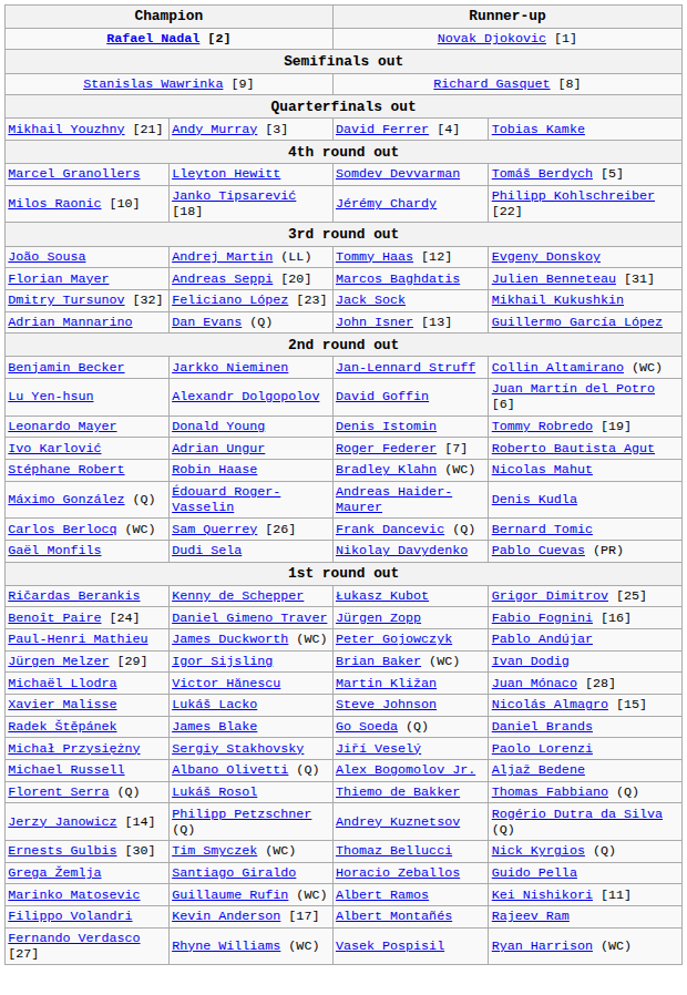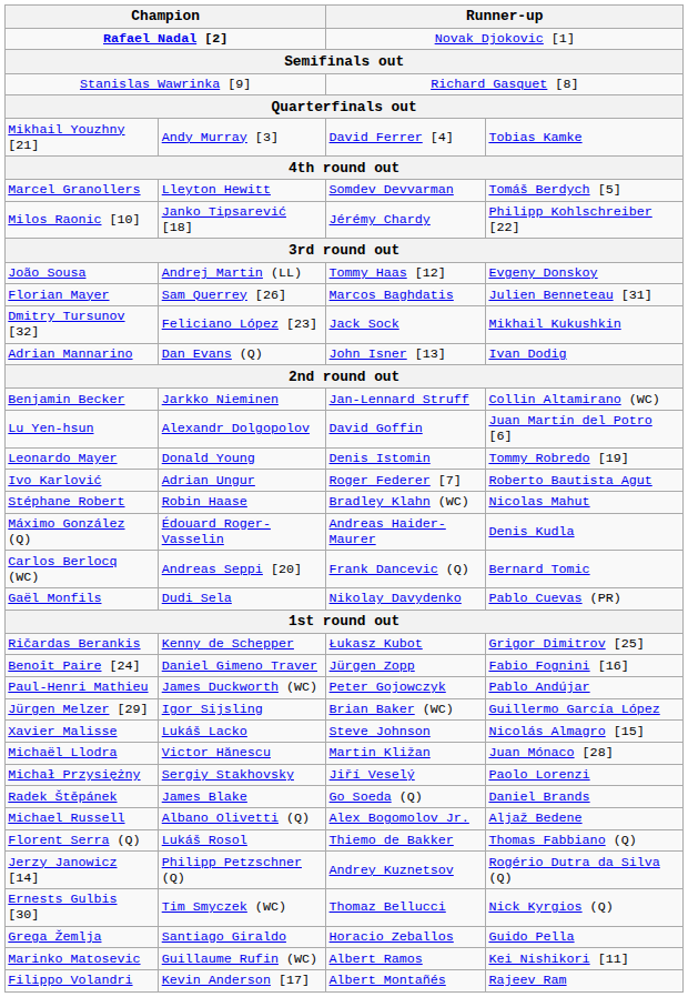 <table class="wikitable collapsible collapsed" style="font-size:90%">
 <tr style="font-size:110%">
 <th colspan="2"><strong>Champion</strong></th>
 <th colspan="2">Runner-up</th>
 </tr>
 <tr style="text-align:center;">
 <td colspan="2"> <strong><a href='#'>Rafael Nadal</a> [2]</strong></td>
 <td colspan="2"> <a href='#'>Novak Djokovic</a> [1]</td>
 </tr>
 <tr style="font-size:110%">
 <th colspan="4">Semifinals out</th>
 </tr>
 <tr style="text-align:center;">
 <td colspan="2"> <a href='#'>Stanislas Wawrinka</a> [9]</td>
 <td colspan="2"> <a href='#'>Richard Gasquet</a> [8]</td>
 </tr>
 <tr style="font-size:110%">
 <th colspan="4">Quarterfinals out</th>
 </tr>
 <tr>
 <td> <a href='#'>Mikhail Youzhny</a> [21]</td>
 <td> <a href='#'>Andy Murray</a> [3]</td>
 <td> <a href='#'>David Ferrer</a> [4]</td>
 <td> <a href='#'>Tobias Kamke</a></td>
 </tr>
 <tr style="font-size:110%">
 <th colspan="4">4th round out</th>
 </tr>
 <tr>
 <td> <a href='#'>Marcel Granollers</a></td>
 <td> <a href='#'>Lleyton Hewitt</a></td>
 <td> <a href='#'>Somdev Devvarman</a></td>
 <td> <a href='#'>Tomáš Berdych</a> [5]</td>
 </tr>
 <tr>
 <td> <a href='#'>Milos Raonic</a> [10]</td>
 <td> <a href='#'>Janko Tipsarević</a> [18]</td>
 <td> <a href='#'>Jérémy Chardy</a></td>
 <td> <a href='#'>Philipp Kohlschreiber</a> [22]</td>
 </tr>
 <tr style="font-size:110%">
 <th colspan="4">3rd round out</th>
 </tr>
 <tr>
 <td> <a href='#'>João Sousa</a></td>
 <td> <a href='#'>Andrej Martin</a> (LL)</td>
 <td> <a href='#'>Tommy Haas</a> [12]</td>
 <td> <a href='#'>Evgeny Donskoy</a></td>
 </tr>
 <tr>
 <td> <a href='#'>Florian Mayer</a></td>
-<td> <a href='#'>Andreas Seppi</a> [20]</td>
+<td> <a href='#'>Sam Querrey</a> [26]</td>
 <td> <a href='#'>Marcos Baghdatis</a></td>
 <td> <a href='#'>Julien Benneteau</a> [31]</td>
 </tr>
 <tr>
 <td> <a href='#'>Dmitry Tursunov</a> [32]</td>
 <td> <a href='#'>Feliciano López</a> [23]</td>
 <td> <a href='#'>Jack Sock</a></td>
 <td> <a href='#'>Mikhail Kukushkin</a></td>
 </tr>
 <tr>
 <td> <a href='#'>Adrian Mannarino</a></td>
 <td> <a href='#'>Dan Evans</a> (Q)</td>
 <td> <a href='#'>John Isner</a> [13]</td>
-<td> <a href='#'>Guillermo García López</a></td>
+<td> <a href='#'>Ivan Dodig</a></td>
 </tr>
 <tr style="font-size:110%">
 <th colspan="4">2nd round out</th>
 </tr>
 <tr>
 <td> <a href='#'>Benjamin Becker</a></td>
 <td> <a href='#'>Jarkko Nieminen</a></td>
 <td> <a href='#'>Jan-Lennard Struff</a></td>
 <td> <a href='#'>Collin Altamirano</a> (WC)</td>
 </tr>
 <tr>
 <td> <a href='#'>Lu Yen-hsun</a></td>
 <td> <a href='#'>Alexandr Dolgopolov</a></td>
 <td> <a href='#'>David Goffin</a></td>
 <td> <a href='#'>Juan Martín del Potro</a> [6]</td>
 </tr>
 <tr>
 <td> <a href='#'>Leonardo Mayer</a></td>
 <td> <a href='#'>Donald Young</a></td>
 <td> <a href='#'>Denis Istomin</a></td>
 <td> <a href='#'>Tommy Robredo</a> [19]</td>
 </tr>
 <tr>
 <td> <a href='#'>Ivo Karlović</a></td>
 <td> <a href='#'>Adrian Ungur</a></td>
 <td> <a href='#'>Roger Federer</a> [7]</td>
 <td> <a href='#'>Roberto Bautista Agut</a></td>
 </tr>
 <tr>
 <td> <a href='#'>Stéphane Robert</a></td>
 <td> <a href='#'>Robin Haase</a></td>
 <td> <a href='#'>Bradley Klahn</a> (WC)</td>
 <td> <a href='#'>Nicolas Mahut</a></td>
 </tr>
 <tr>
 <td> <a href='#'>Máximo González</a> (Q)</td>
 <td> <a href='#'>Édouard Roger-Vasselin</a></td>
 <td> <a href='#'>Andreas Haider-Maurer</a></td>
 <td> <a href='#'>Denis Kudla</a></td>
 </tr>
 <tr>
 <td> <a href='#'>Carlos Berlocq</a> (WC)</td>
-<td> <a href='#'>Sam Querrey</a> [26]</td>
+<td> <a href='#'>Andreas Seppi</a> [20]</td>
 <td> <a href='#'>Frank Dancevic</a> (Q)</td>
 <td> <a href='#'>Bernard Tomic</a></td>
 </tr>
 <tr>
 <td> <a href='#'>Gaël Monfils</a></td>
 <td> <a href='#'>Dudi Sela</a></td>
 <td> <a href='#'>Nikolay Davydenko</a></td>
 <td> <a href='#'>Pablo Cuevas</a> (PR)</td>
 </tr>
 <tr style="font-size:110%">
 <th colspan="4">1st round out</th>
 </tr>
 <tr>
 <td> <a href='#'>Ričardas Berankis</a></td>
 <td> <a href='#'>Kenny de Schepper</a></td>
 <td> <a href='#'>Łukasz Kubot</a></td>
 <td> <a href='#'>Grigor Dimitrov</a> [25]</td>
 </tr>
 <tr>
 <td> <a href='#'>Benoît Paire</a> [24]</td>
 <td> <a href='#'>Daniel Gimeno Traver</a></td>
 <td> <a href='#'>Jürgen Zopp</a></td>
 <td> <a href='#'>Fabio Fognini</a> [16]</td>
 </tr>
 <tr>
 <td> <a href='#'>Paul-Henri Mathieu</a></td>
 <td> <a href='#'>James Duckworth</a> (WC)</td>
 <td> <a href='#'>Peter Gojowczyk</a></td>
 <td> <a href='#'>Pablo Andújar</a></td>
 </tr>
 <tr>
 <td> <a href='#'>Jürgen Melzer</a> [29]</td>
 <td> <a href='#'>Igor Sijsling</a></td>
 <td> <a href='#'>Brian Baker</a> (WC)</td>
-<td> <a href='#'>Ivan Dodig</a></td>
+<td> <a href='#'>Guillermo García López</a></td>
+</tr>
+<tr>
+<td> <a href='#'>Xavier Malisse</a></td>
+<td> <a href='#'>Lukáš Lacko</a></td>
+<td> <a href='#'>Steve Johnson</a></td>
+<td> <a href='#'>Nicolás Almagro</a> [15]</td>
 </tr>
 <tr>
 <td> <a href='#'>Michaël Llodra</a></td>
 <td> <a href='#'>Victor Hănescu</a></td>
 <td> <a href='#'>Martin Kližan</a></td>
 <td> <a href='#'>Juan Mónaco</a> [28]</td>
 </tr>
 <tr>
-<td> <a href='#'>Xavier Malisse</a></td>
-<td> <a href='#'>Lukáš Lacko</a></td>
-<td> <a href='#'>Steve Johnson</a></td>
-<td> <a href='#'>Nicolás Almagro</a> [15]</td>
+<td> <a href='#'>Michał Przysiężny</a></td>
+<td> <a href='#'>Sergiy Stakhovsky</a></td>
+<td> <a href='#'>Jiří Veselý</a></td>
+<td> <a href='#'>Paolo Lorenzi</a></td>
 </tr>
 <tr>
 <td> <a href='#'>Radek Štěpánek</a></td>
 <td> <a href='#'>James Blake</a></td>
 <td> <a href='#'>Go Soeda</a> (Q)</td>
 <td> <a href='#'>Daniel Brands</a></td>
-</tr>
-<tr>
-<td> <a href='#'>Michał Przysiężny</a></td>
-<td> <a href='#'>Sergiy Stakhovsky</a></td>
-<td> <a href='#'>Jiří Veselý</a></td>
-<td> <a href='#'>Paolo Lorenzi</a></td>
 </tr>
 <tr>
 <td> <a href='#'>Michael Russell</a></td>
 <td> <a href='#'>Albano Olivetti</a> (Q)</td>
 <td> <a href='#'>Alex Bogomolov Jr.</a></td>
 <td> <a href='#'>Aljaž Bedene</a></td>
 </tr>
 <tr>
 <td> <a href='#'>Florent Serra</a> (Q)</td>
 <td> <a href='#'>Lukáš Rosol</a></td>
 <td> <a href='#'>Thiemo de Bakker</a></td>
 <td> <a href='#'>Thomas Fabbiano</a> (Q)</td>
 </tr>
 <tr>
 <td> <a href='#'>Jerzy Janowicz</a> [14]</td>
 <td> <a href='#'>Philipp Petzschner</a> (Q)</td>
 <td> <a href='#'>Andrey Kuznetsov</a></td>
 <td> <a href='#'>Rogério Dutra da Silva</a> (Q)</td>
 </tr>
 <tr>
 <td> <a href='#'>Ernests Gulbis</a> [30]</td>
 <td> <a href='#'>Tim Smyczek</a> (WC)</td>
 <td> <a href='#'>Thomaz Bellucci</a></td>
 <td> <a href='#'>Nick Kyrgios</a> (Q)</td>
 </tr>
 <tr>
 <td> <a href='#'>Grega Žemlja</a></td>
 <td> <a href='#'>Santiago Giraldo</a></td>
 <td> <a href='#'>Horacio Zeballos</a></td>
 <td> <a href='#'>Guido Pella</a></td>
 </tr>
 <tr>
 <td> <a href='#'>Marinko Matosevic</a></td>
 <td> <a href='#'>Guillaume Rufin</a> (WC)</td>
 <td> <a href='#'>Albert Ramos</a></td>
 <td> <a href='#'>Kei Nishikori</a> [11]</td>
 </tr>
 <tr>
 <td> <a href='#'>Filippo Volandri</a></td>
 <td> <a href='#'>Kevin Anderson</a> [17]</td>
 <td> <a href='#'>Albert Montañés</a></td>
 <td> <a href='#'>Rajeev Ram</a></td>
 </tr>
-<tr>
-<td> <a href='#'>Fernando Verdasco</a> [27]</td>
-<td> <a href='#'>Rhyne Williams</a> (WC)</td>
-<td> <a href='#'>Vasek Pospisil</a></td>
-<td> <a href='#'>Ryan Harrison</a> (WC)</td>
-</tr>
 </table>
